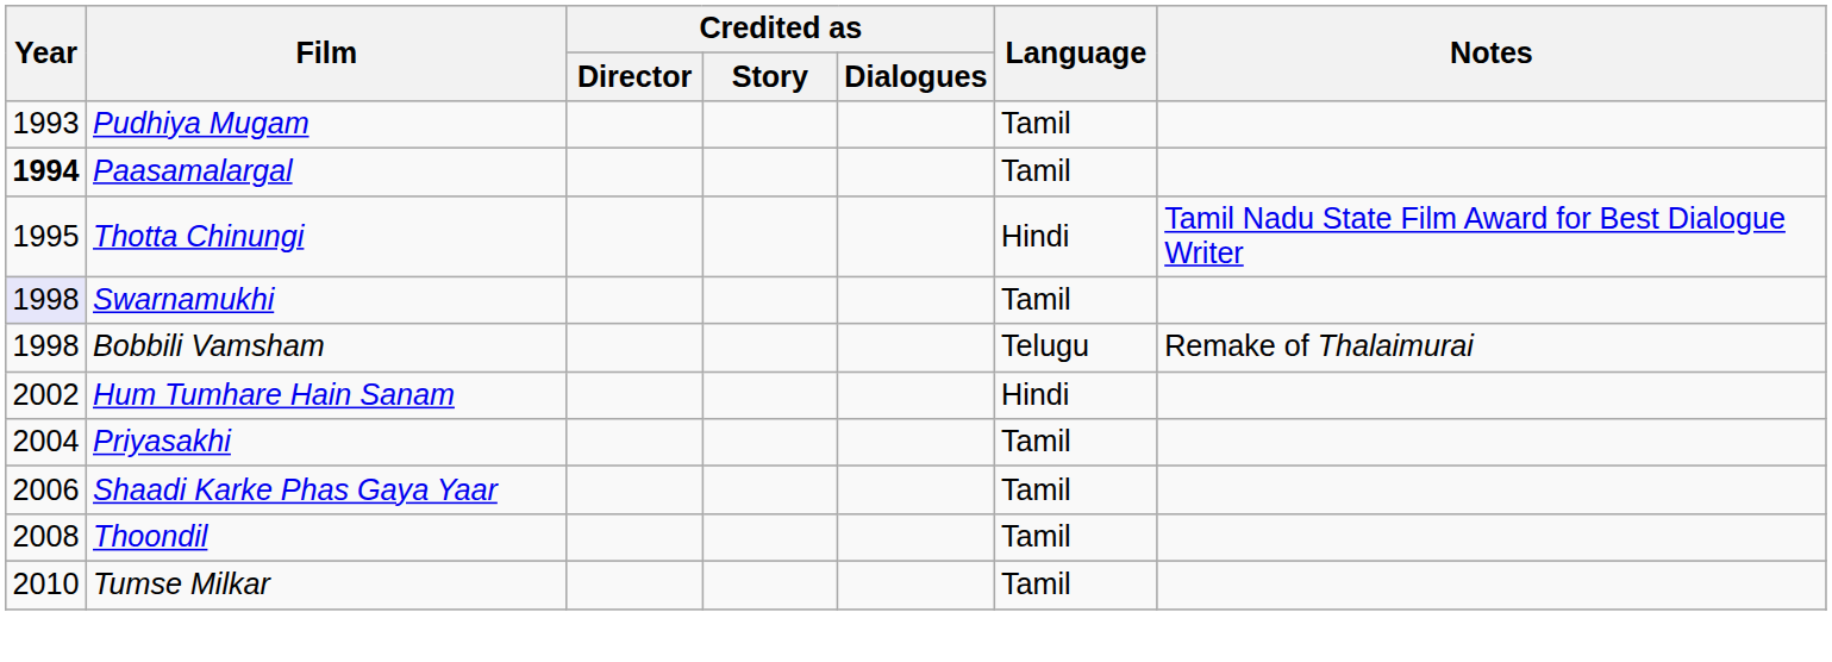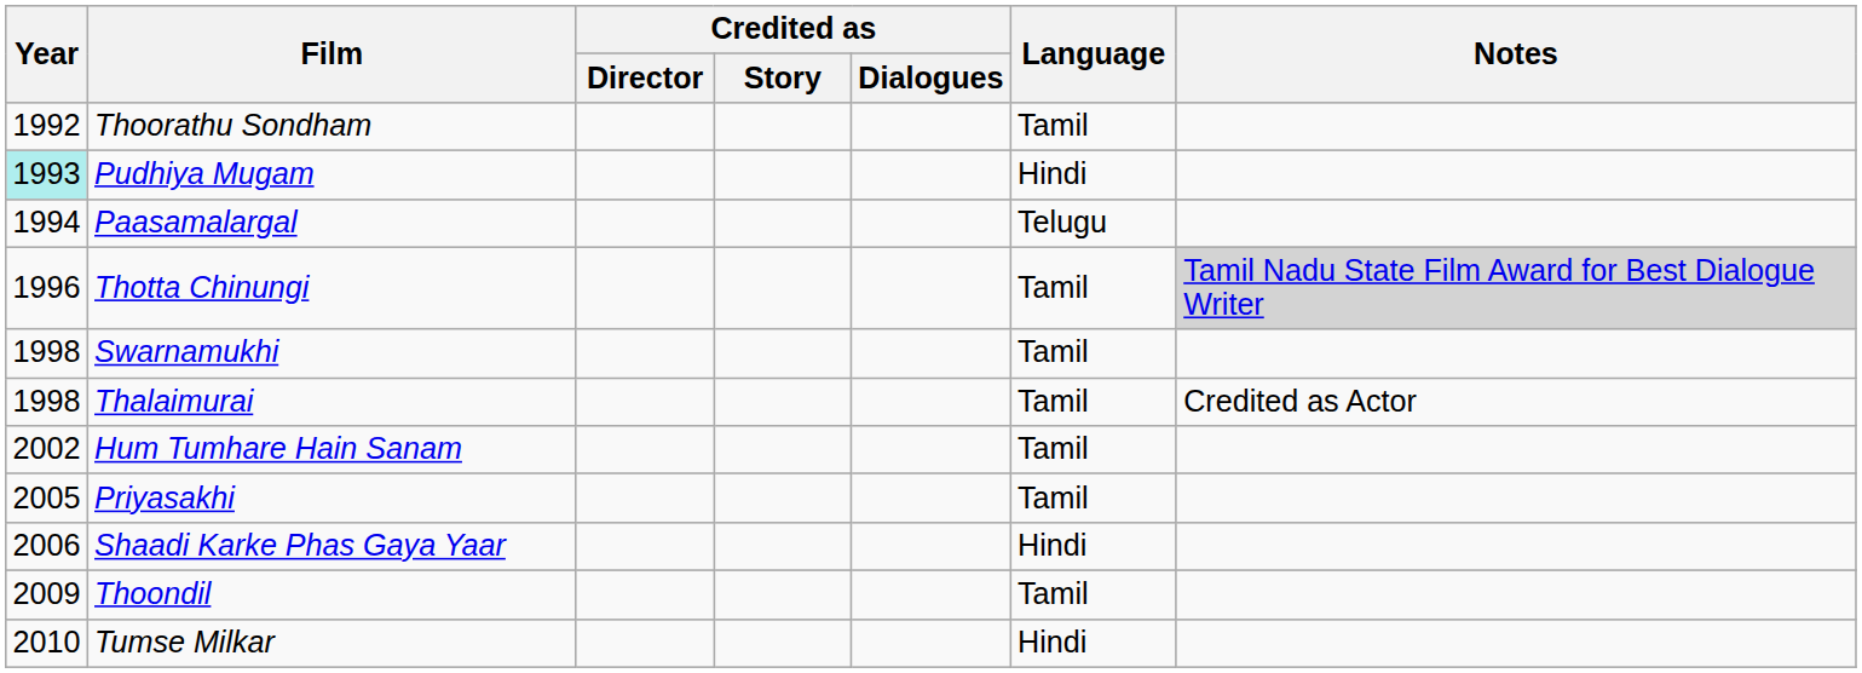 <table class="wikitable sortable">
 <tr>
 <th rowspan="2" style="width:35px;">Year</th>
 <th rowspan="2" style="width:250px;">Film</th>
 <th colspan="3" style="width:195px;">Credited as</th>
 <th rowspan="2" style="text-align:center; width:80px;">Language</th>
 <th rowspan="2"  style="text-align:center; width:350px;" class="unsortable">Notes</th>
 </tr>
 <tr>
 <th style="width:65px;">Director</th>
 <th width=65>Story</th>
 <th width=65>Dialogues</th>
 </tr>
 <tr>
-<td>1993</td>
-<td><em><a href='#'>Pudhiya Mugam</a></em></td>
+<td>1992</td>
+<td><em>Thoorathu Sondham</em></td>
 <td style="text-align:center;"></td>
 <td style="text-align:center;"></td>
 <td style="text-align:center;"></td>
 <td>Tamil</td>
 <td></td>
 </tr>
 <tr>
-<td><strong>1994</strong></td>
+<td style="background: paleturquoise;">1993</td>
+<td><em><a href='#'>Pudhiya Mugam</a></em></td>
+<td style="text-align:center;"></td>
+<td style="text-align:center;"></td>
+<td style="text-align:center;"></td>
+<td>Hindi</td>
+<td></td>
+</tr>
+<tr>
+<td>1994</td>
 <td><em><a href='#'>Paasamalargal</a></em></td>
 <td style="text-align:center;"></td>
 <td style="text-align:center;"></td>
 <td style="text-align:center;"></td>
-<td>Tamil</td>
+<td>Telugu</td>
 <td></td>
 </tr>
 <tr>
-<td>1995</td>
+<td>1996</td>
 <td><em><a href='#'>Thotta Chinungi</a></em></td>
 <td style="text-align:center;"></td>
 <td style="text-align:center;"></td>
 <td style="text-align:center;"></td>
-<td>Hindi</td>
-<td><a href='#'>Tamil Nadu State Film Award for Best Dialogue Writer</a></td>
+<td>Tamil</td>
+<td style="background: lightgrey;"><a href='#'>Tamil Nadu State Film Award for Best Dialogue Writer</a></td>
 </tr>
 <tr>
-<td style="background: lavender;">1998</td>
+<td>1998</td>
 <td><em><a href='#'>Swarnamukhi</a></em></td>
 <td style="text-align:center;"></td>
 <td style="text-align:center;"></td>
 <td style="text-align:center;"></td>
 <td>Tamil</td>
 <td></td>
 </tr>
 <tr>
 <td>1998</td>
-<td><em>Bobbili Vamsham</em></td>
+<td><em><a href='#'>Thalaimurai</a></em></td>
 <td style="text-align:center;"></td>
 <td style="text-align:center;"></td>
 <td style="text-align:center;"></td>
-<td>Telugu</td>
-<td>Remake of <em>Thalaimurai</em></td>
+<td>Tamil</td>
+<td>Credited as Actor</td>
 </tr>
 <tr>
 <td>2002</td>
 <td><em><a href='#'>Hum Tumhare Hain Sanam</a></em></td>
 <td style="text-align:center;"></td>
 <td style="text-align:center;"></td>
 <td style="text-align:center;"></td>
-<td>Hindi</td>
+<td>Tamil</td>
 <td></td>
 </tr>
 <tr>
-<td>2004</td>
+<td>2005</td>
 <td><em><a href='#'>Priyasakhi</a></em></td>
 <td style="text-align:center;"></td>
 <td style="text-align:center;"></td>
 <td style="text-align:center;"></td>
 <td>Tamil</td>
 <td></td>
 </tr>
 <tr>
 <td>2006</td>
 <td><em><a href='#'>Shaadi Karke Phas Gaya Yaar</a></em></td>
 <td style="text-align:center;"></td>
 <td style="text-align:center;"></td>
 <td style="text-align:center;"></td>
-<td>Tamil</td>
+<td>Hindi</td>
 <td></td>
 </tr>
 <tr>
-<td>2008</td>
+<td>2009</td>
 <td><em><a href='#'>Thoondil</a></em></td>
 <td style="text-align:center;"></td>
 <td style="text-align:center;"></td>
 <td style="text-align:center;"></td>
 <td>Tamil</td>
 <td></td>
 </tr>
 <tr>
 <td>2010</td>
 <td><em>Tumse Milkar</em></td>
 <td style="text-align:center;"></td>
 <td style="text-align:center;"></td>
 <td style="text-align:center;"></td>
-<td>Tamil</td>
+<td>Hindi</td>
 <td></td>
 </tr>
 </table>
